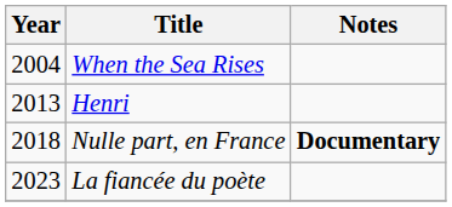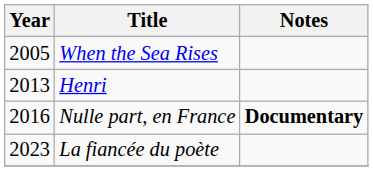 <table class="wikitable sortable">
 <tr>
 <th>Year</th>
 <th>Title</th>
 <th>Notes</th>
 </tr>
 <tr>
-<td>2004</td>
+<td>2005</td>
 <td><em><a href='#'>When the Sea Rises</a></em></td>
 <td></td>
 </tr>
 <tr>
 <td>2013</td>
 <td><em><a href='#'>Henri</a></em></td>
 <td></td>
 </tr>
 <tr>
-<td>2018</td>
+<td>2016</td>
 <td><em>Nulle part, en France</em></td>
 <td><strong>Documentary</strong></td>
 </tr>
 <tr>
 <td>2023</td>
 <td><em>La fiancée du poète</em></td>
 <td></td>
 </tr>
 <tr>
 </tr>
 </table>
